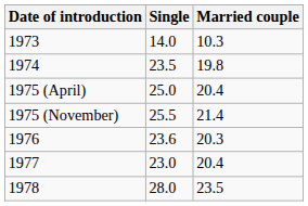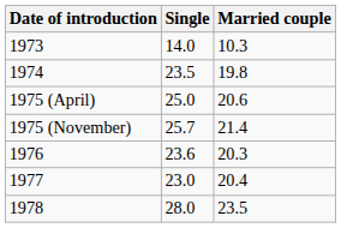 <table class="wikitable">
 <tr>
 <th>Date of introduction</th>
 <th>Single</th>
 <th>Married couple</th>
 </tr>
 <tr>
 <td>1973</td>
 <td>14.0</td>
 <td>10.3</td>
 </tr>
 <tr>
 <td>1974</td>
 <td>23.5</td>
 <td>19.8</td>
 </tr>
 <tr>
 <td>1975 (April)</td>
 <td>25.0</td>
-<td>20.4</td>
+<td>20.6</td>
 </tr>
 <tr>
 <td>1975 (November)</td>
-<td>25.5</td>
+<td>25.7</td>
 <td>21.4</td>
 </tr>
 <tr>
 <td>1976</td>
 <td>23.6</td>
 <td>20.3</td>
 </tr>
 <tr>
 <td>1977</td>
 <td>23.0</td>
 <td>20.4</td>
 </tr>
 <tr>
 <td>1978</td>
 <td>28.0</td>
 <td>23.5</td>
 </tr>
 </table>
